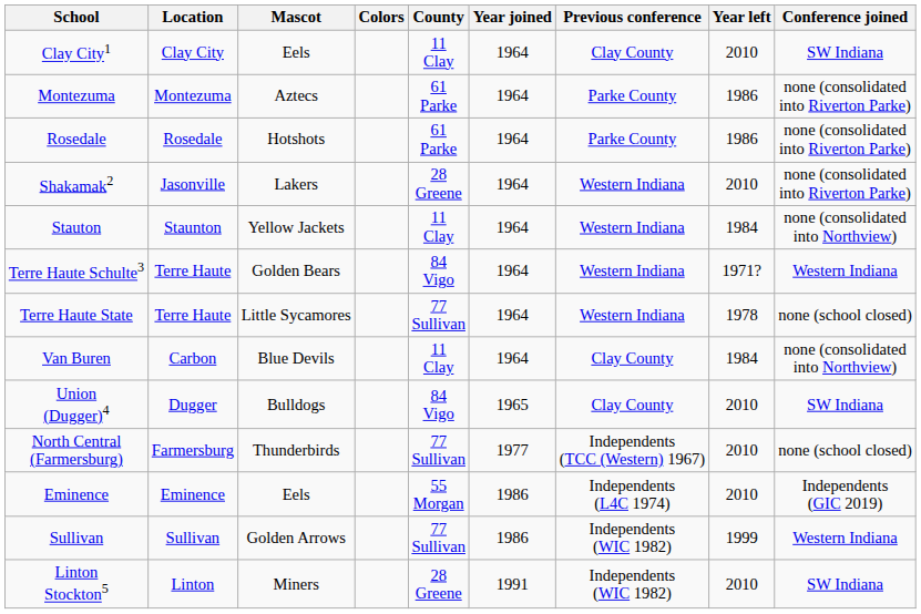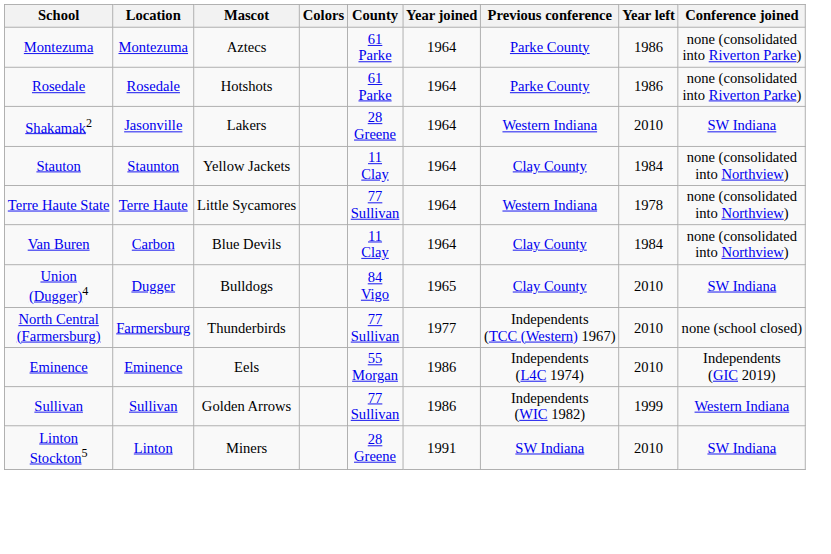 <table class="wikitable" style="text-align:center;">
 <tr>
 <th>School</th>
 <th>Location</th>
 <th>Mascot</th>
 <th>Colors</th>
 <th>County</th>
 <th>Year joined</th>
 <th>Previous conference</th>
 <th>Year left</th>
 <th>Conference joined</th>
-</tr>
-<tr>
-<td><a href='#'>Clay City</a><sup>1</sup></td>
-<td><a href='#'>Clay City</a></td>
-<td>Eels</td>
-<td> </td>
-<td><a href='#'>11 <br> Clay</a></td>
-<td>1964</td>
-<td><a href='#'>Clay County</a></td>
-<td>2010</td>
-<td><a href='#'>SW Indiana</a></td>
 </tr>
 <tr>
 <td><a href='#'>Montezuma</a></td>
 <td><a href='#'>Montezuma</a></td>
 <td>Aztecs</td>
 <td> </td>
 <td><a href='#'>61 <br> Parke</a></td>
 <td>1964</td>
 <td><a href='#'>Parke County</a></td>
 <td>1986</td>
 <td>none (consolidated <br> into <a href='#'>Riverton Parke</a>)</td>
 </tr>
 <tr>
 <td><a href='#'>Rosedale</a></td>
 <td><a href='#'>Rosedale</a></td>
 <td>Hotshots</td>
 <td> </td>
 <td><a href='#'>61 <br> Parke</a></td>
 <td>1964</td>
 <td><a href='#'>Parke County</a></td>
 <td>1986</td>
 <td>none (consolidated <br> into <a href='#'>Riverton Parke</a>)</td>
 </tr>
 <tr>
 <td><a href='#'>Shakamak</a><sup>2</sup></td>
 <td><a href='#'>Jasonville</a></td>
 <td>Lakers</td>
 <td> </td>
 <td><a href='#'>28 <br> Greene</a></td>
 <td>1964</td>
 <td><a href='#'>Western Indiana</a></td>
 <td>2010</td>
-<td>none (consolidated <br> into <a href='#'>Riverton Parke</a>)</td>
+<td><a href='#'>SW Indiana</a></td>
 </tr>
 <tr>
 <td><a href='#'>Stauton</a></td>
 <td><a href='#'>Staunton</a></td>
 <td>Yellow Jackets</td>
 <td> </td>
 <td><a href='#'>11 <br> Clay</a></td>
 <td>1964</td>
-<td><a href='#'>Western Indiana</a></td>
+<td><a href='#'>Clay County</a></td>
 <td>1984</td>
 <td>none (consolidated <br> into <a href='#'>Northview</a>)</td>
-</tr>
-<tr>
-<td><a href='#'>Terre Haute Schulte</a><sup>3</sup></td>
-<td><a href='#'>Terre Haute</a></td>
-<td>Golden Bears</td>
-<td> </td>
-<td><a href='#'>84 <br> Vigo</a></td>
-<td>1964</td>
-<td><a href='#'>Western Indiana</a></td>
-<td>1971?</td>
-<td><a href='#'>Western Indiana</a></td>
 </tr>
 <tr>
 <td><a href='#'>Terre Haute State</a></td>
 <td><a href='#'>Terre Haute</a></td>
 <td>Little Sycamores</td>
 <td> </td>
 <td><a href='#'>77 <br> Sullivan</a></td>
 <td>1964</td>
 <td><a href='#'>Western Indiana</a></td>
 <td>1978</td>
-<td>none (school closed)</td>
+<td>none (consolidated <br> into <a href='#'>Northview</a>)</td>
 </tr>
 <tr>
 <td><a href='#'>Van Buren</a></td>
 <td><a href='#'>Carbon</a></td>
 <td>Blue Devils</td>
 <td> </td>
 <td><a href='#'>11 <br> Clay</a></td>
 <td>1964</td>
 <td><a href='#'>Clay County</a></td>
 <td>1984</td>
 <td>none (consolidated <br> into <a href='#'>Northview</a>)</td>
 </tr>
 <tr>
 <td><a href='#'>Union <br> (Dugger)</a><sup>4</sup></td>
 <td><a href='#'>Dugger</a></td>
 <td>Bulldogs</td>
 <td>  </td>
 <td><a href='#'>84 <br> Vigo</a></td>
 <td>1965</td>
 <td><a href='#'>Clay County</a></td>
 <td>2010</td>
 <td><a href='#'>SW Indiana</a></td>
 </tr>
 <tr>
 <td><a href='#'>North Central <br> (Farmersburg)</a></td>
 <td><a href='#'>Farmersburg</a></td>
 <td>Thunderbirds</td>
 <td> </td>
 <td><a href='#'>77 <br> Sullivan</a></td>
 <td>1977</td>
 <td>Independents<br>(<a href='#'>TCC (Western)</a> 1967)</td>
 <td>2010</td>
 <td>none (school closed)</td>
 </tr>
 <tr>
 <td><a href='#'>Eminence</a></td>
 <td><a href='#'>Eminence</a></td>
 <td>Eels</td>
 <td>  </td>
 <td><a href='#'>55 <br> Morgan</a></td>
 <td>1986</td>
 <td>Independents<br>(<a href='#'>L4C</a> 1974)</td>
 <td>2010</td>
 <td>Independents<br>(<a href='#'>GIC</a> 2019)</td>
 </tr>
 <tr>
 <td><a href='#'>Sullivan</a></td>
 <td><a href='#'>Sullivan</a></td>
 <td>Golden Arrows</td>
 <td>  </td>
 <td><a href='#'>77 <br> Sullivan</a></td>
 <td>1986</td>
 <td>Independents<br>(<a href='#'>WIC</a> 1982)</td>
 <td>1999</td>
 <td><a href='#'>Western Indiana</a></td>
 </tr>
 <tr>
 <td><a href='#'>Linton <br> Stockton</a><sup>5</sup></td>
 <td><a href='#'>Linton</a></td>
 <td>Miners</td>
 <td>  </td>
 <td><a href='#'>28 <br> Greene</a></td>
 <td>1991</td>
-<td>Independents<br>(<a href='#'>WIC</a> 1982)</td>
+<td><a href='#'>SW Indiana</a></td>
 <td>2010</td>
 <td><a href='#'>SW Indiana</a></td>
 </tr>
 </table>
